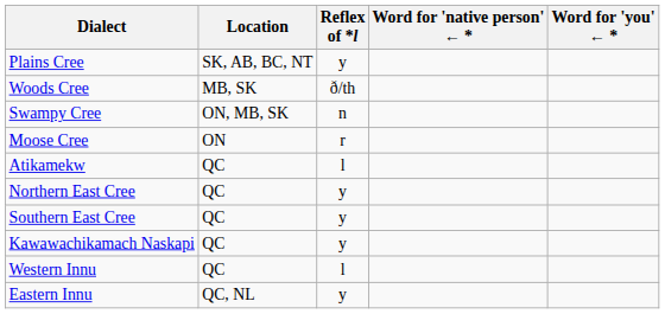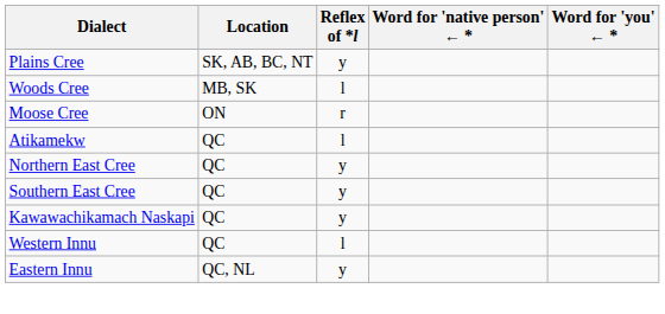 <table class="wikitable">
 <tr>
 <th>Dialect</th>
 <th>Location</th>
 <th>Reflex<br>of *<em>l</em></th>
 <th>Word for 'native person'<br>← *</th>
 <th>Word for 'you'<br>← *</th>
 </tr>
 <tr>
 <td><a href='#'>Plains Cree</a></td>
 <td>SK, AB, BC, NT</td>
 <td align="center">y</td>
 <td></td>
 <td></td>
 </tr>
 <tr>
 <td><a href='#'>Woods Cree</a></td>
 <td>MB, SK</td>
-<td align="center">ð/th</td>
-<td></td>
-<td></td>
-</tr>
-<tr>
-<td><a href='#'>Swampy Cree</a></td>
-<td>ON, MB, SK</td>
-<td align="center">n</td>
+<td align="center">l</td>
 <td></td>
 <td></td>
 </tr>
 <tr>
 <td><a href='#'>Moose Cree</a></td>
 <td>ON</td>
 <td align="center">r</td>
 <td></td>
 <td></td>
 </tr>
 <tr>
 <td><a href='#'>Atikamekw</a></td>
 <td>QC</td>
 <td align="center">l</td>
 <td></td>
 <td></td>
 </tr>
 <tr>
 <td><a href='#'>Northern East Cree</a></td>
 <td>QC</td>
 <td align="center">y</td>
 <td></td>
 <td></td>
 </tr>
 <tr>
 <td><a href='#'>Southern East Cree</a></td>
 <td>QC</td>
 <td align="center">y</td>
 <td></td>
 <td></td>
 </tr>
 <tr>
 <td><a href='#'>Kawawachikamach Naskapi</a></td>
 <td>QC</td>
 <td align="center">y</td>
 <td></td>
 <td></td>
 </tr>
 <tr>
 <td><a href='#'>Western Innu</a></td>
 <td>QC</td>
 <td align="center">l</td>
 <td></td>
 <td></td>
 </tr>
 <tr>
 <td><a href='#'>Eastern Innu</a></td>
 <td>QC, NL</td>
 <td align="center">y</td>
 <td></td>
 <td></td>
 </tr>
 </table>
